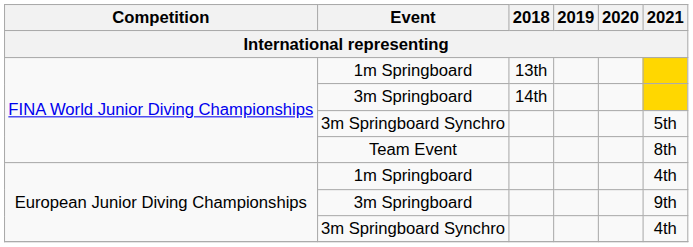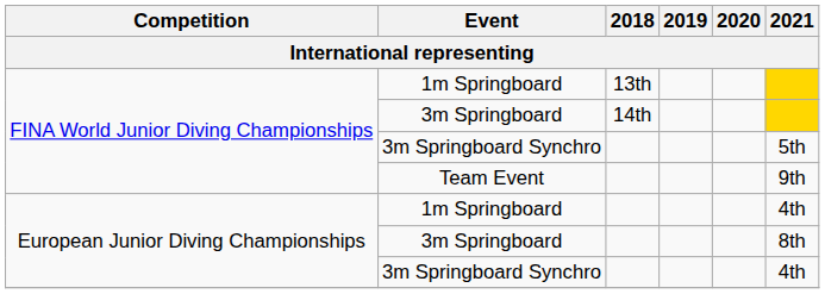 <table class="wikitable" style="text-align:center;">
 <tr>
 <th>Competition</th>
 <th>Event</th>
 <th>2018</th>
 <th>2019</th>
 <th>2020</th>
 <th>2021</th>
 </tr>
 <tr>
 <th colspan="9">International representing </th>
 </tr>
 <tr>
 <td rowspan="4"><a href='#'>FINA World Junior Diving Championships</a></td>
 <td>1m Springboard</td>
 <td>13th</td>
 <td></td>
 <td></td>
 <td bgcolor=gold></td>
 </tr>
 <tr>
 <td>3m Springboard</td>
 <td>14th</td>
 <td></td>
 <td></td>
 <td bgcolor=gold></td>
 </tr>
 <tr>
 <td>3m Springboard Synchro</td>
 <td></td>
 <td></td>
 <td></td>
 <td>5th</td>
 </tr>
 <tr>
 <td>Team Event</td>
 <td></td>
 <td></td>
 <td></td>
-<td>8th</td>
+<td>9th</td>
 </tr>
 <tr>
 <td rowspan="3">European Junior Diving Championships</td>
 <td>1m Springboard</td>
 <td></td>
 <td></td>
 <td></td>
 <td>4th</td>
 </tr>
 <tr>
 <td>3m Springboard</td>
 <td></td>
 <td></td>
 <td></td>
-<td>9th</td>
+<td>8th</td>
 </tr>
 <tr>
 <td>3m Springboard Synchro</td>
 <td></td>
 <td></td>
 <td></td>
 <td>4th</td>
 </tr>
 <tr>
 </tr>
 </table>
